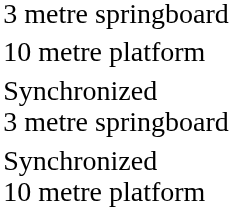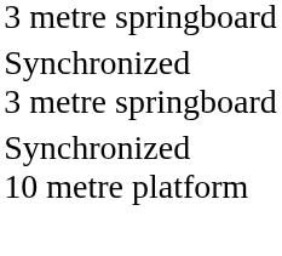 <table>
 <tr>
 <td>3 metre springboard <br></td>
-<td><strong> </strong></td>
-<td></td>
-<td></td>
-</tr>
-<tr>
-<td>10 metre platform <br></td>
 <td><strong> </strong></td>
 <td></td>
 <td></td>
 </tr>
 <tr>
 <td>Synchronized<br>3 metre springboard <br></td>
 <td><strong><br></strong></td>
 <td><br></td>
 <td><br></td>
 </tr>
 <tr>
 <td>Synchronized<br>10 metre platform <br></td>
 <td><strong><br></strong></td>
 <td><br></td>
 <td><br></td>
 </tr>
 </table>
